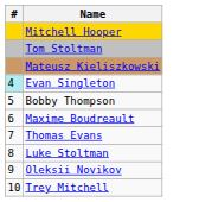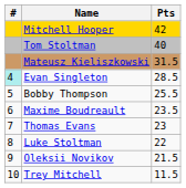 <table class="wikitable">
 <tr>
 <th>#</th>
 <th>Name</th>
+<th>Pts</th>
 </tr>
 <tr style="background:gold;">
 <td></td>
 <td> <a href='#'>Mitchell Hooper</a></td>
+<td>42</td>
 </tr>
 <tr style="background:silver;">
 <td></td>
 <td> <a href='#'>Tom Stoltman</a></td>
+<td>40</td>
 </tr>
 <tr style="background:#c96;">
 <td></td>
 <td> <a href='#'>Mateusz Kieliszkowski</a></td>
+<td>31.5</td>
 </tr>
 <tr>
 <td style="background: paleturquoise;">4</td>
 <td> <a href='#'>Evan Singleton</a></td>
+<td>28.5</td>
 </tr>
 <tr>
 <td>5</td>
 <td> Bobby Thompson</td>
+<td>25.5</td>
 </tr>
 <tr>
 <td>6</td>
 <td> <a href='#'>Maxime Boudreault</a></td>
+<td>23.5</td>
 </tr>
 <tr>
 <td>7</td>
 <td> <a href='#'>Thomas Evans</a></td>
+<td>23</td>
 </tr>
 <tr>
 <td>8</td>
 <td> <a href='#'>Luke Stoltman</a></td>
+<td>22</td>
 </tr>
 <tr>
 <td>9</td>
 <td> <a href='#'>Oleksii Novikov</a></td>
+<td>21.5</td>
 </tr>
 <tr>
 <td>10</td>
 <td> <a href='#'>Trey Mitchell</a></td>
+<td>11.5</td>
 </tr>
 </table>
